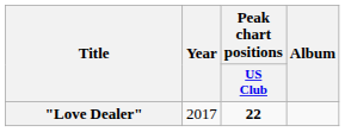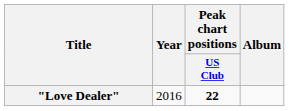 <table class="wikitable plainrowheaders" style="text-align:center;">
 <tr>
 <th scope="col" rowspan="2" style="width:11em;">Title</th>
 <th scope="col" rowspan="2" style="width:1em;">Year</th>
 <th scope="col">Peak chart positions</th>
 <th scope="col" rowspan="2">Album</th>
 </tr>
 <tr>
 <th scope="col" style="width:3em;font-size:85%;"><a href='#'>US<br>Club</a><br></th>
 </tr>
 <tr>
 <th scope="row">"Love Dealer"</th>
-<td>2017</td>
+<td>2016</td>
 <td><strong>22</strong></td>
 <td></td>
 </tr>
 </table>
